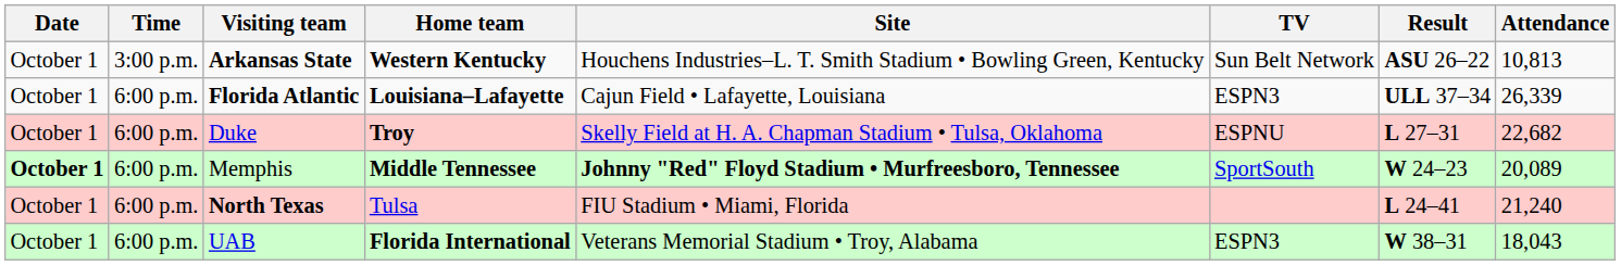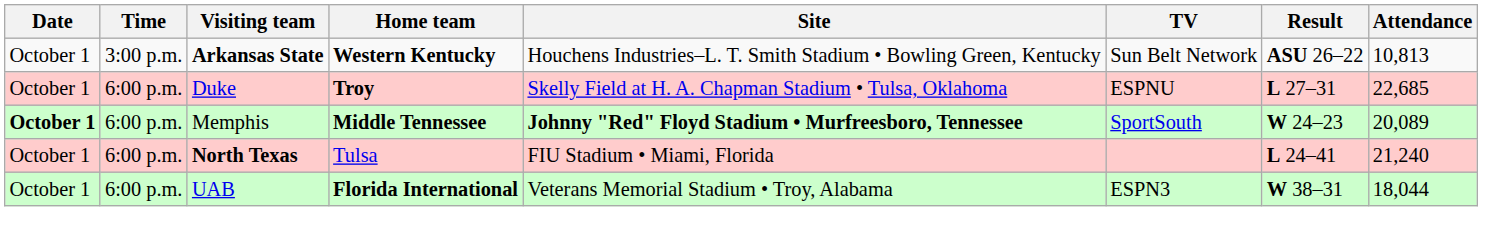 <table class="wikitable" style="font-size:95%;">
 <tr>
 <th>Date</th>
 <th>Time</th>
 <th>Visiting team</th>
 <th>Home team</th>
 <th>Site</th>
 <th>TV</th>
 <th>Result</th>
 <th>Attendance</th>
 </tr>
 <tr>
 <td>October 1</td>
 <td>3:00 p.m.</td>
 <td><strong>Arkansas State</strong></td>
 <td><strong>Western Kentucky</strong></td>
 <td>Houchens Industries–L. T. Smith Stadium • Bowling Green, Kentucky</td>
 <td>Sun Belt Network</td>
 <td><strong>ASU</strong> 26–22</td>
 <td>10,813</td>
 </tr>
-<tr>
-<td>October 1</td>
-<td>6:00 p.m.</td>
-<td><strong>Florida Atlantic</strong></td>
-<td><strong>Louisiana–Lafayette</strong></td>
-<td>Cajun Field • Lafayette, Louisiana</td>
-<td>ESPN3</td>
-<td><strong>ULL</strong> 37–34</td>
-<td>26,339</td>
-</tr>
 <tr style="background:#fcc;">
 <td>October 1</td>
 <td>6:00 p.m.</td>
 <td><a href='#'>Duke</a></td>
 <td><strong>Troy</strong></td>
 <td><a href='#'>Skelly Field at H. A. Chapman Stadium</a> • <a href='#'>Tulsa, Oklahoma</a></td>
 <td>ESPNU</td>
 <td><strong>L</strong> 27–31</td>
-<td>22,682</td>
+<td>22,685</td>
 </tr>
 <tr style="background:#cfc;">
 <td><strong>October 1</strong></td>
 <td>6:00 p.m.</td>
 <td>Memphis</td>
 <td><strong>Middle Tennessee</strong></td>
 <td><strong>Johnny "Red" Floyd Stadium • Murfreesboro, Tennessee</strong></td>
 <td><a href='#'>SportSouth</a></td>
 <td><strong>W</strong> 24–23</td>
 <td>20,089</td>
 </tr>
 <tr style="background:#fcc;">
 <td>October 1</td>
 <td>6:00 p.m.</td>
 <td><strong>North Texas</strong></td>
 <td><a href='#'>Tulsa</a></td>
 <td>FIU Stadium • Miami, Florida</td>
 <td></td>
 <td><strong>L</strong> 24–41</td>
 <td>21,240</td>
 </tr>
 <tr style="background:#cfc;">
 <td>October 1</td>
 <td>6:00 p.m.</td>
 <td><a href='#'>UAB</a></td>
 <td><strong>Florida International</strong></td>
 <td>Veterans Memorial Stadium • Troy, Alabama</td>
 <td>ESPN3</td>
 <td><strong>W</strong> 38–31</td>
-<td>18,043</td>
+<td>18,044</td>
 </tr>
 </table>
